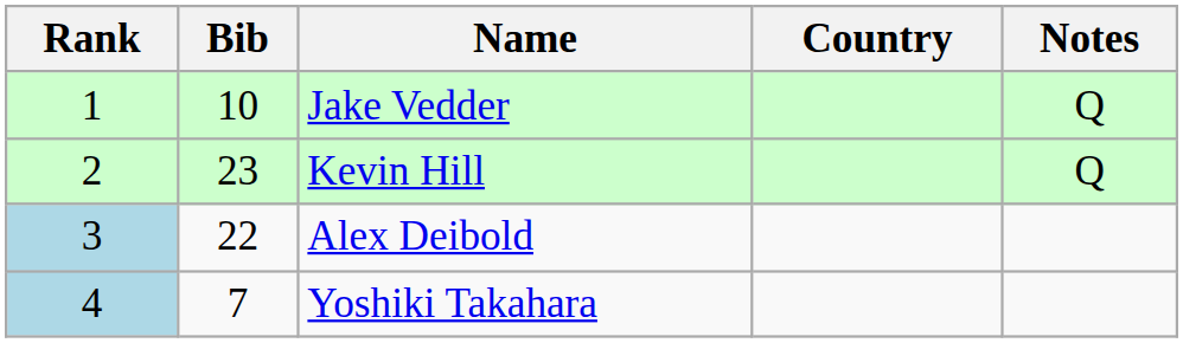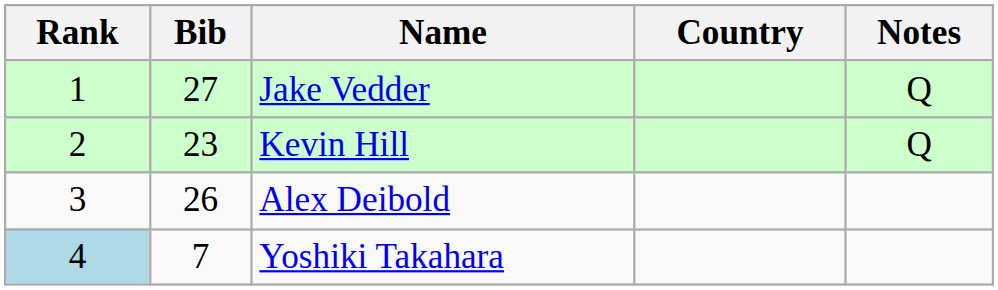 <table class="wikitable" style="text-align:center; width:450px">
 <tr>
 <th>Rank</th>
 <th>Bib</th>
 <th>Name</th>
 <th>Country</th>
 <th>Notes</th>
 </tr>
 <tr bgcolor=ccffcc>
 <td>1</td>
-<td>10</td>
+<td>27</td>
 <td align=left><a href='#'>Jake Vedder</a></td>
 <td align=left></td>
 <td>Q</td>
 </tr>
 <tr bgcolor=ccffcc>
 <td>2</td>
 <td>23</td>
 <td align=left><a href='#'>Kevin Hill</a></td>
 <td align=left></td>
 <td>Q</td>
 </tr>
 <tr>
-<td style="background: lightblue;">3</td>
-<td>22</td>
+<td>3</td>
+<td>26</td>
 <td align=left><a href='#'>Alex Deibold</a></td>
 <td align=left></td>
 <td></td>
 </tr>
 <tr>
 <td style="background: lightblue;">4</td>
 <td>7</td>
 <td align=left><a href='#'>Yoshiki Takahara</a></td>
 <td align=left></td>
 <td></td>
 </tr>
 </table>
